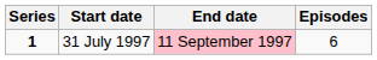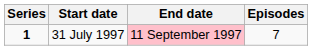 <table class="wikitable" style="text-align:center;">
 <tr>
 <th>Series</th>
 <th>Start date</th>
 <th>End date</th>
 <th>Episodes</th>
 </tr>
 <tr>
 <td><strong>1</strong></td>
 <td>31 July 1997</td>
 <td style="background: pink;">11 September 1997</td>
-<td>6</td>
+<td>7</td>
 </tr>
 </table>
